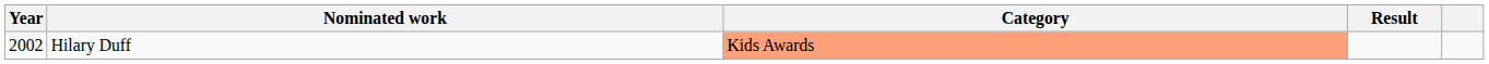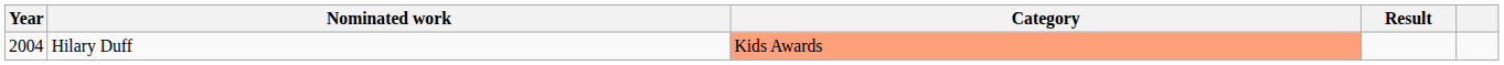 <table class="wikitable sortable">
 <tr>
 <th scope="col" style="width:1em;">Year</th>
 <th scope="col" style="width:39em;">Nominated work</th>
 <th scope="col" style="width:36em;">Category</th>
 <th scope="col" style="width:5em;">Result</th>
 <th scope="col" style="width:2em;" class="unsortable"></th>
 </tr>
 <tr>
-<td>2002</td>
+<td>2004</td>
 <td>Hilary Duff</td>
 <td style="background: lightsalmon;">Kids Awards</td>
 <td></td>
 <td style="text-align:center;"></td>
 </tr>
 </table>
